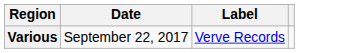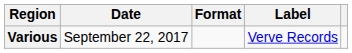 <table class="wikitable plainrowheaders">
 <tr>
 <th scope="col">Region</th>
 <th scope="col">Date</th>
+<th scope="col">Format</th>
 <th scope="col">Label</th>
 <th scope="col"></th>
 </tr>
 <tr>
 <th scope="row">Various</th>
 <td>September 22, 2017</td>
+<td></td>
 <td><a href='#'>Verve Records</a></td>
 <td style="text-align:center;"></td>
 </tr>
 </table>
